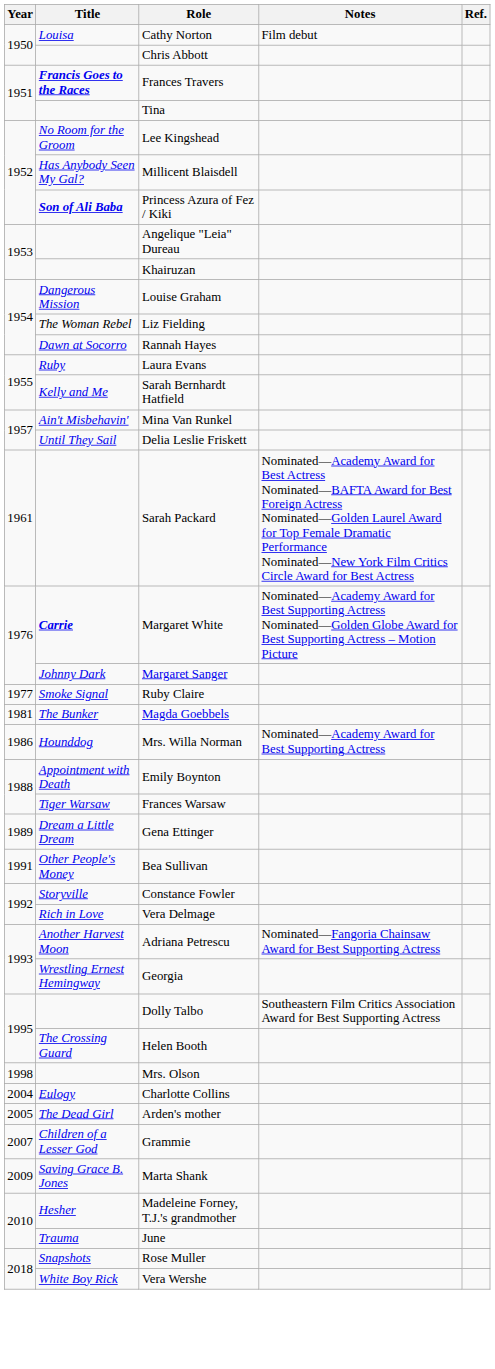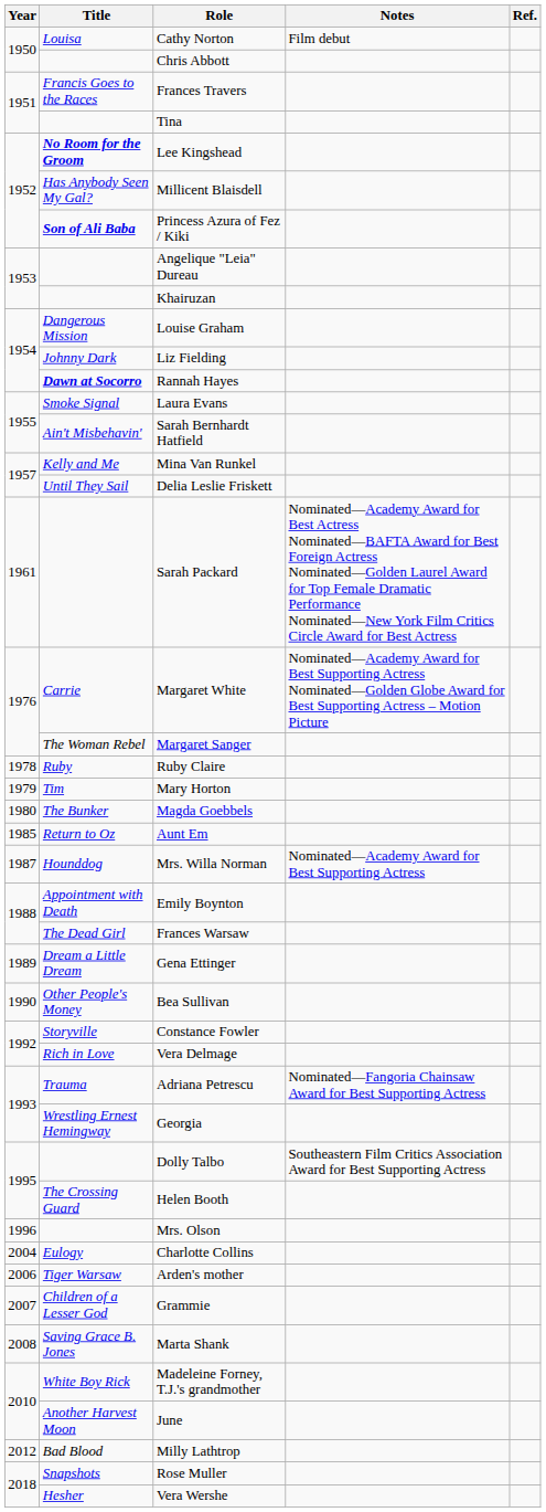 <table class="wikitable sortable">
 <tr>
 <th>Year</th>
 <th>Title</th>
 <th>Role</th>
 <th class="unsortable">Notes</th>
 <th class="unsortable">Ref.</th>
 </tr>
 <tr>
 <td rowspan="2">1950</td>
 <td><em><a href='#'>Louisa</a></em></td>
 <td>Cathy Norton</td>
 <td>Film debut</td>
 <td></td>
 </tr>
 <tr>
 <td><em></em></td>
 <td>Chris Abbott</td>
 <td></td>
 <td></td>
 </tr>
 <tr>
 <td rowspan=2>1951</td>
-<td><strong><em><a href='#'>Francis Goes to the Races</a></em></strong></td>
+<td><em><a href='#'>Francis Goes to the Races</a></em></td>
 <td>Frances Travers</td>
 <td></td>
 <td></td>
 </tr>
 <tr>
 <td><em></em></td>
 <td>Tina</td>
 <td></td>
 <td></td>
 </tr>
 <tr>
 <td rowspan=3>1952</td>
-<td><em><a href='#'>No Room for the Groom</a></em></td>
+<td><strong><em><a href='#'>No Room for the Groom</a></em></strong></td>
 <td>Lee Kingshead</td>
 <td></td>
 <td></td>
 </tr>
 <tr>
 <td><em><a href='#'>Has Anybody Seen My Gal?</a></em></td>
 <td>Millicent Blaisdell</td>
 <td></td>
 <td></td>
 </tr>
 <tr>
 <td><strong><em><a href='#'>Son of Ali Baba</a></em></strong></td>
 <td>Princess Azura of Fez / Kiki</td>
 <td></td>
 <td></td>
 </tr>
 <tr>
 <td rowspan="2">1953</td>
 <td><em></em></td>
 <td>Angelique "Leia" Dureau</td>
 <td></td>
 <td></td>
 </tr>
 <tr>
 <td><em></em></td>
 <td>Khairuzan</td>
 <td></td>
 <td></td>
 </tr>
 <tr>
 <td rowspan="3">1954</td>
 <td><em><a href='#'>Dangerous Mission</a></em></td>
 <td>Louise Graham</td>
 <td></td>
 <td></td>
 </tr>
 <tr>
-<td><em>The Woman Rebel</em></td>
+<td><em><a href='#'>Johnny Dark</a></em></td>
 <td>Liz Fielding</td>
 <td></td>
 <td></td>
 </tr>
 <tr>
-<td><em><a href='#'>Dawn at Socorro</a></em></td>
+<td><strong><em><a href='#'>Dawn at Socorro</a></em></strong></td>
 <td>Rannah Hayes</td>
 <td></td>
 <td></td>
 </tr>
 <tr>
 <td rowspan="2">1955</td>
-<td><em><a href='#'>Ruby</a></em></td>
+<td><em><a href='#'>Smoke Signal</a></em></td>
 <td>Laura Evans</td>
 <td></td>
 <td></td>
 </tr>
 <tr>
-<td><em><a href='#'>Kelly and Me</a></em></td>
+<td><em><a href='#'>Ain't Misbehavin'</a></em></td>
 <td>Sarah Bernhardt Hatfield</td>
 <td></td>
 <td></td>
 </tr>
 <tr>
 <td rowspan=2>1957</td>
-<td><em><a href='#'>Ain't Misbehavin'</a></em></td>
+<td><em><a href='#'>Kelly and Me</a></em></td>
 <td>Mina Van Runkel</td>
 <td></td>
 <td></td>
 </tr>
 <tr>
 <td><em><a href='#'>Until They Sail</a></em></td>
 <td>Delia Leslie Friskett</td>
 <td></td>
 <td></td>
 </tr>
 <tr>
 <td>1961</td>
 <td><em></em></td>
 <td>Sarah Packard</td>
 <td>Nominated—<a href='#'>Academy Award for Best Actress</a> <br>Nominated—<a href='#'>BAFTA Award for Best Foreign Actress</a> <br> Nominated—<a href='#'>Golden Laurel Award for Top Female Dramatic Performance</a>  <br> Nominated—<a href='#'>New York Film Critics Circle Award for Best Actress</a> </td>
 <td></td>
 </tr>
 <tr>
 <td rowspan="2">1976</td>
-<td><strong><em><a href='#'>Carrie</a></em></strong></td>
+<td><em><a href='#'>Carrie</a></em></td>
 <td>Margaret White</td>
 <td>Nominated—<a href='#'>Academy Award for Best Supporting Actress</a> <br> Nominated—<a href='#'>Golden Globe Award for Best Supporting Actress – Motion Picture</a></td>
 <td></td>
 </tr>
 <tr>
-<td><em><a href='#'>Johnny Dark</a></em></td>
+<td><em>The Woman Rebel</em></td>
 <td><a href='#'>Margaret Sanger</a></td>
 <td></td>
 <td></td>
 </tr>
 <tr>
-<td>1977</td>
-<td><em><a href='#'>Smoke Signal</a></em></td>
+<td>1978</td>
+<td><em><a href='#'>Ruby</a></em></td>
 <td>Ruby Claire</td>
 <td></td>
 <td></td>
 </tr>
 <tr>
-<td>1981</td>
+<td>1979</td>
+<td><em><a href='#'>Tim</a></em></td>
+<td>Mary Horton</td>
+<td></td>
+<td></td>
+</tr>
+<tr>
+<td>1980</td>
 <td><em><a href='#'>The Bunker</a></em></td>
 <td><a href='#'>Magda Goebbels</a></td>
 <td></td>
 <td></td>
 </tr>
 <tr>
-<td>1986</td>
+<td>1985</td>
+<td><em><a href='#'>Return to Oz</a></em></td>
+<td><a href='#'>Aunt Em</a></td>
+<td></td>
+<td></td>
+</tr>
+<tr>
+<td>1987</td>
 <td><em><a href='#'>Hounddog</a></em></td>
 <td>Mrs. Willa Norman</td>
 <td>Nominated—<a href='#'>Academy Award for Best Supporting Actress</a></td>
 <td></td>
 </tr>
 <tr>
 <td rowspan="2">1988</td>
 <td><em><a href='#'>Appointment with Death</a></em></td>
 <td>Emily Boynton</td>
 <td></td>
 <td></td>
 </tr>
 <tr>
-<td><em><a href='#'>Tiger Warsaw</a></em></td>
+<td><em><a href='#'>The Dead Girl</a></em></td>
 <td>Frances Warsaw</td>
 <td></td>
 <td></td>
 </tr>
 <tr>
 <td>1989</td>
 <td><em><a href='#'>Dream a Little Dream</a></em></td>
 <td>Gena Ettinger</td>
 <td></td>
 <td></td>
 </tr>
 <tr>
-<td>1991</td>
+<td>1990</td>
 <td><em><a href='#'>Other People's Money</a></em></td>
 <td>Bea Sullivan</td>
 <td></td>
 <td></td>
 </tr>
 <tr>
 <td rowspan="2">1992</td>
 <td><em><a href='#'>Storyville</a></em></td>
 <td>Constance Fowler</td>
 <td></td>
 <td></td>
 </tr>
 <tr>
 <td><em><a href='#'>Rich in Love</a></em></td>
 <td>Vera Delmage</td>
 <td></td>
 <td></td>
 </tr>
 <tr>
 <td rowspan="2">1993</td>
-<td><em><a href='#'>Another Harvest Moon</a></em></td>
+<td><em><a href='#'>Trauma</a></em></td>
 <td>Adriana Petrescu</td>
 <td>Nominated—<a href='#'>Fangoria Chainsaw Award for Best Supporting Actress</a></td>
 <td></td>
 </tr>
 <tr>
 <td><em><a href='#'>Wrestling Ernest Hemingway</a></em></td>
 <td>Georgia</td>
 <td></td>
 <td></td>
 </tr>
 <tr>
 <td rowspan="2">1995</td>
 <td><em></em></td>
 <td>Dolly Talbo</td>
 <td>Southeastern Film Critics Association Award for Best Supporting Actress</td>
 <td></td>
 </tr>
 <tr>
 <td><em><a href='#'>The Crossing Guard</a></em></td>
 <td>Helen Booth</td>
 <td></td>
 <td></td>
 </tr>
 <tr>
-<td>1998</td>
+<td>1996</td>
 <td><em></em></td>
 <td>Mrs. Olson</td>
 <td></td>
 <td></td>
 </tr>
 <tr>
 <td>2004</td>
 <td><em><a href='#'>Eulogy</a></em></td>
 <td>Charlotte Collins</td>
 <td></td>
 <td></td>
 </tr>
 <tr>
-<td>2005</td>
-<td><em><a href='#'>The Dead Girl</a></em></td>
+<td>2006</td>
+<td><em><a href='#'>Tiger Warsaw</a></em></td>
 <td>Arden's mother</td>
 <td></td>
 <td></td>
 </tr>
 <tr>
 <td>2007</td>
 <td><em><a href='#'>Children of a Lesser God</a></em></td>
 <td>Grammie</td>
 <td></td>
 <td></td>
 </tr>
 <tr>
-<td>2009</td>
+<td>2008</td>
 <td><em><a href='#'>Saving Grace B. Jones</a></em></td>
 <td>Marta Shank</td>
 <td></td>
 <td></td>
 </tr>
 <tr>
 <td rowspan="2">2010</td>
-<td><em><a href='#'>Hesher</a></em></td>
+<td><em><a href='#'>White Boy Rick</a></em></td>
 <td>Madeleine Forney, T.J.'s grandmother</td>
 <td></td>
 <td></td>
 </tr>
 <tr>
-<td><em><a href='#'>Trauma</a></em></td>
+<td><em><a href='#'>Another Harvest Moon</a></em></td>
 <td>June</td>
+<td></td>
+<td></td>
+</tr>
+<tr>
+<td>2012</td>
+<td><em>Bad Blood</em></td>
+<td>Milly Lathtrop</td>
 <td></td>
 <td></td>
 </tr>
 <tr>
 <td rowspan="2">2018</td>
 <td><em><a href='#'>Snapshots</a></em></td>
 <td>Rose Muller</td>
 <td></td>
 <td></td>
 </tr>
 <tr>
-<td><em><a href='#'>White Boy Rick</a></em></td>
+<td><em><a href='#'>Hesher</a></em></td>
 <td>Vera Wershe</td>
 <td></td>
 <td></td>
 </tr>
 </table>
